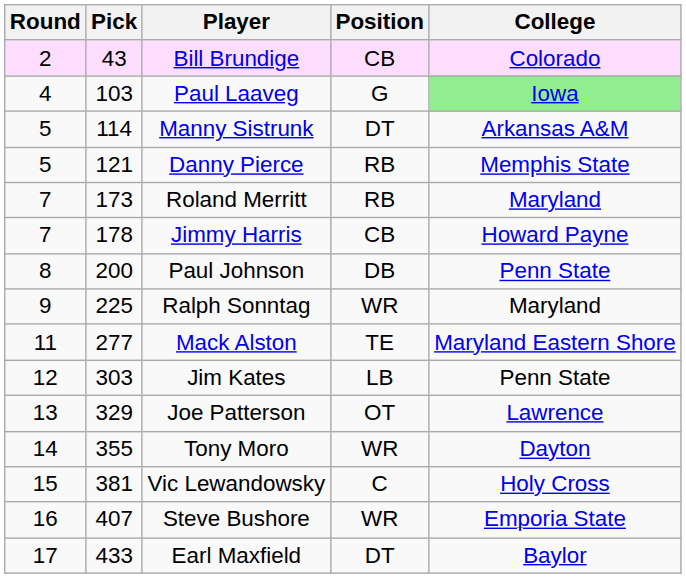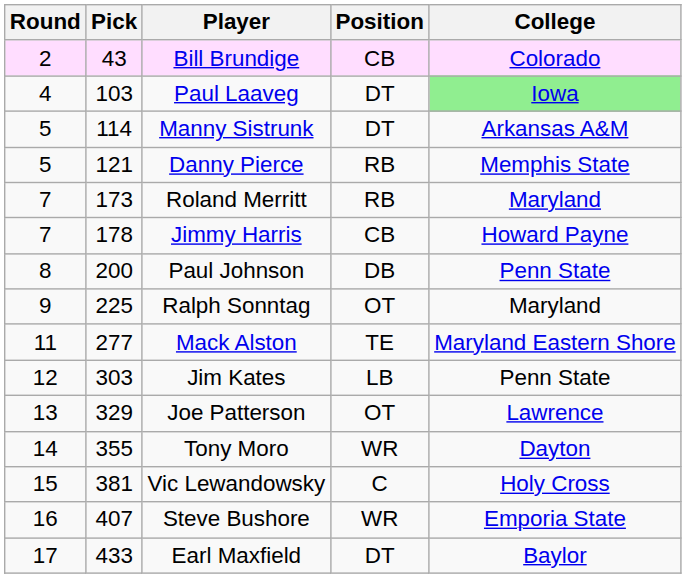 <table class="wikitable sortable sortable"  style="text-align:center;">
 <tr>
 <th>Round</th>
 <th>Pick</th>
 <th>Player</th>
 <th>Position</th>
 <th>College</th>
 </tr>
 <tr style="background:#fdf;">
 <td>2</td>
 <td>43</td>
 <td><a href='#'>Bill Brundige</a></td>
 <td>CB</td>
 <td><a href='#'>Colorado</a></td>
 </tr>
 <tr>
 <td>4</td>
 <td>103</td>
 <td><a href='#'>Paul Laaveg</a></td>
-<td>G</td>
+<td>DT</td>
 <td style="background: lightgreen;"><a href='#'>Iowa</a></td>
 </tr>
 <tr>
 <td>5</td>
 <td>114</td>
 <td><a href='#'>Manny Sistrunk</a></td>
 <td>DT</td>
 <td><a href='#'>Arkansas A&M</a></td>
 </tr>
 <tr>
 <td>5</td>
 <td>121</td>
 <td><a href='#'>Danny Pierce</a></td>
 <td>RB</td>
 <td><a href='#'>Memphis State</a></td>
 </tr>
 <tr>
 <td>7</td>
 <td>173</td>
 <td>Roland Merritt</td>
 <td>RB</td>
 <td><a href='#'>Maryland</a></td>
 </tr>
 <tr>
 <td>7</td>
 <td>178</td>
 <td><a href='#'>Jimmy Harris</a></td>
 <td>CB</td>
 <td><a href='#'>Howard Payne</a></td>
 </tr>
 <tr>
 <td>8</td>
 <td>200</td>
 <td>Paul Johnson</td>
 <td>DB</td>
 <td><a href='#'>Penn State</a></td>
 </tr>
 <tr>
 <td>9</td>
 <td>225</td>
 <td>Ralph Sonntag</td>
-<td>WR</td>
+<td>OT</td>
 <td>Maryland</td>
 </tr>
 <tr>
 <td>11</td>
 <td>277</td>
 <td><a href='#'>Mack Alston</a></td>
 <td>TE</td>
 <td><a href='#'>Maryland Eastern Shore</a></td>
 </tr>
 <tr>
 <td>12</td>
 <td>303</td>
 <td>Jim Kates</td>
 <td>LB</td>
 <td>Penn State</td>
 </tr>
 <tr>
 <td>13</td>
 <td>329</td>
 <td>Joe Patterson</td>
 <td>OT</td>
 <td><a href='#'>Lawrence</a></td>
 </tr>
 <tr>
 <td>14</td>
 <td>355</td>
 <td>Tony Moro</td>
 <td>WR</td>
 <td><a href='#'>Dayton</a></td>
 </tr>
 <tr>
 <td>15</td>
 <td>381</td>
 <td>Vic Lewandowsky</td>
 <td>C</td>
 <td><a href='#'>Holy Cross</a></td>
 </tr>
 <tr>
 <td>16</td>
 <td>407</td>
 <td>Steve Bushore</td>
 <td>WR</td>
 <td><a href='#'>Emporia State</a></td>
 </tr>
 <tr>
 <td>17</td>
 <td>433</td>
 <td>Earl Maxfield</td>
 <td>DT</td>
 <td><a href='#'>Baylor</a></td>
 </tr>
 </table>
